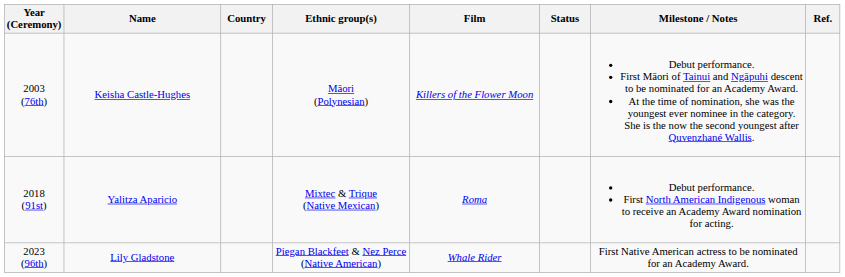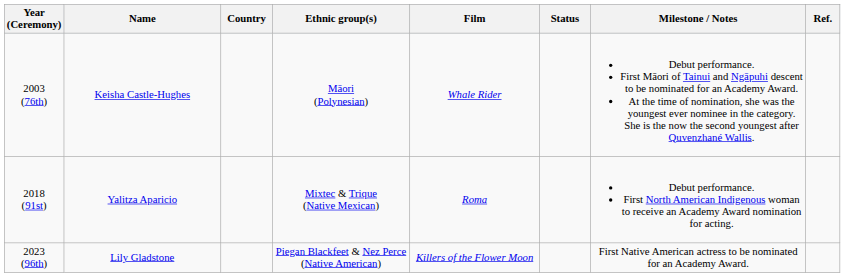 <table class="wikitable" style="text-align: center">
 <tr style="background:#ebf5ff;">
 <th style="width:75px;">Year<br>(Ceremony)</th>
 <th style="width:300px;">Name</th>
 <th width="75">Country</th>
 <th style="width:250px;">Ethnic group(s)</th>
 <th style="width:250px;">Film</th>
 <th style="width:80px;">Status</th>
 <th style="width:400px;">Milestone / Notes</th>
 <th style="width:50px;">Ref.</th>
 </tr>
 <tr>
 <td>2003<br>(<a href='#'>76th</a>)</td>
 <td><a href='#'>Keisha Castle-Hughes</a></td>
 <td></td>
 <td><a href='#'>Māori</a><br>(<a href='#'>Polynesian</a>)</td>
-<td><em><a href='#'>Killers of the Flower Moon</a></em></td>
+<td><em><a href='#'>Whale Rider</a></em></td>
 <td></td>
 <td><br><ul><li>Debut performance.</li><li>First Māori of <a href='#'>Tainui</a> and <a href='#'>Ngāpuhi</a> descent to be nominated for an Academy Award.</li><li>At the time of nomination, she was the youngest ever nominee in the category. She is the now the second youngest after <a href='#'>Quvenzhané Wallis</a>.</li></ul></td>
 <td></td>
 </tr>
 <tr>
 <td>2018<br>(<a href='#'>91st</a>)</td>
 <td><a href='#'>Yalitza Aparicio</a></td>
 <td></td>
 <td><a href='#'>Mixtec</a> & <a href='#'>Trique</a><br>(<a href='#'>Native Mexican</a>)</td>
 <td><em><a href='#'>Roma</a></em></td>
 <td></td>
 <td><br><ul><li>Debut performance.</li><li>First <a href='#'>North American Indigenous</a> woman to receive an Academy Award nomination for acting.</li></ul></td>
 <td></td>
 </tr>
 <tr>
 <td>2023<br>(<a href='#'>96th</a>)</td>
 <td><a href='#'>Lily Gladstone</a></td>
 <td></td>
 <td><a href='#'>Piegan Blackfeet</a> & <a href='#'>Nez Perce</a><br>(<a href='#'>Native American</a>)</td>
-<td><em><a href='#'>Whale Rider</a></em></td>
+<td><em><a href='#'>Killers of the Flower Moon</a></em></td>
 <td></td>
 <td>First Native American actress to be nominated for an Academy Award.</td>
 <td></td>
 </tr>
 </table>
